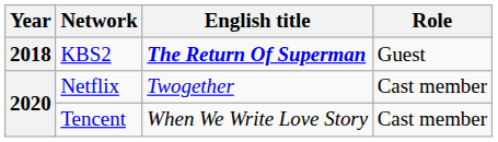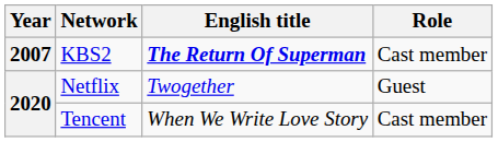 <table class="wikitable plainrowheaders sortable">
 <tr>
 <th>Year</th>
 <th>Network</th>
 <th>English title</th>
 <th>Role</th>
 </tr>
 <tr>
-<th scope="row">2018</th>
+<th scope="row">2007</th>
 <td><a href='#'>KBS2</a></td>
 <td><strong><em> <a href='#'>The Return Of Superman</a></em></strong></td>
-<td>Guest</td>
+<td>Cast member</td>
 </tr>
 <tr>
 <th scope="row" rowspan=2>2020</th>
 <td><a href='#'>Netflix</a></td>
 <td><em><a href='#'>Twogether</a></em></td>
-<td>Cast member</td>
+<td>Guest</td>
 </tr>
 <tr>
 <td><a href='#'>Tencent</a></td>
 <td><em>When We Write Love Story</em></td>
 <td>Cast member</td>
 </tr>
 </table>
